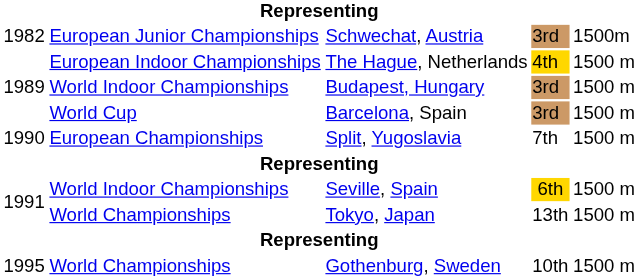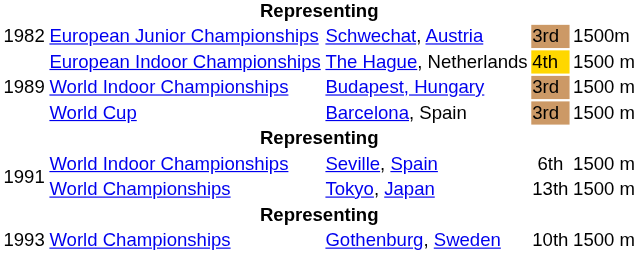 <table>
 <tr>
 <th colspan="5">Representing </th>
 </tr>
 <tr>
 <td>1982</td>
 <td><a href='#'>European Junior Championships</a></td>
 <td><a href='#'>Schwechat</a>, <a href='#'>Austria</a></td>
 <td bgcolor="cc9966">3rd</td>
 <td>1500m</td>
 </tr>
 <tr>
 <td rowspan=3>1989</td>
 <td><a href='#'>European Indoor Championships</a></td>
 <td><a href='#'>The Hague</a>, Netherlands</td>
 <td style="background: gold;">4th</td>
 <td>1500 m</td>
 </tr>
 <tr>
 <td><a href='#'>World Indoor Championships</a></td>
 <td><a href='#'>Budapest, Hungary</a></td>
 <td bgcolor="cc9966">3rd</td>
 <td>1500 m</td>
 </tr>
 <tr>
 <td><a href='#'>World Cup</a></td>
 <td><a href='#'>Barcelona</a>, Spain</td>
 <td bgcolor=cc9966>3rd</td>
 <td>1500 m</td>
 </tr>
 <tr>
-<td>1990</td>
-<td><a href='#'>European Championships</a></td>
-<td><a href='#'>Split</a>, <a href='#'>Yugoslavia</a></td>
-<td>7th</td>
-<td>1500 m</td>
-</tr>
-<tr>
 <th colspan="5">Representing </th>
 </tr>
 <tr>
 <td rowspan=2>1991</td>
 <td><a href='#'>World Indoor Championships</a></td>
 <td><a href='#'>Seville</a>, <a href='#'>Spain</a></td>
-<td align="center" style="background: gold;">6th</td>
+<td align="center">6th</td>
 <td>1500 m</td>
 </tr>
 <tr>
 <td><a href='#'>World Championships</a></td>
 <td><a href='#'>Tokyo</a>, <a href='#'>Japan</a></td>
 <td align="center">13th</td>
 <td>1500 m</td>
 </tr>
 <tr>
 <th colspan="5">Representing </th>
 </tr>
 <tr>
-<td>1995</td>
+<td>1993</td>
 <td><a href='#'>World Championships</a></td>
 <td><a href='#'>Gothenburg</a>, <a href='#'>Sweden</a></td>
 <td align="center">10th</td>
 <td>1500 m</td>
 </tr>
 </table>
